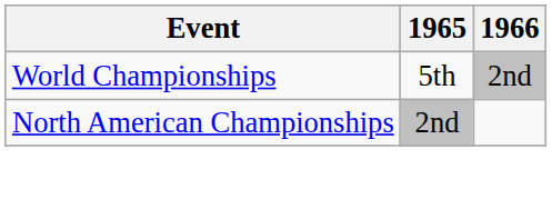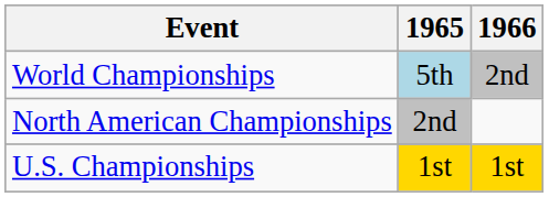 <table class="wikitable">
 <tr>
 <th>Event</th>
 <th>1965</th>
 <th>1966</th>
 </tr>
 <tr>
 <td><a href='#'>World Championships</a></td>
-<td align="center">5th</td>
+<td align="center" style="background: lightblue;">5th</td>
 <td align="center" bgcolor="silver">2nd</td>
 </tr>
 <tr>
 <td><a href='#'>North American Championships</a></td>
 <td align="center" bgcolor="silver">2nd</td>
 <td></td>
 </tr>
+<tr>
+<td><a href='#'>U.S. Championships</a></td>
+<td align="center" bgcolor="gold">1st</td>
+<td align="center" bgcolor="gold">1st</td>
+</tr>
 </table>
